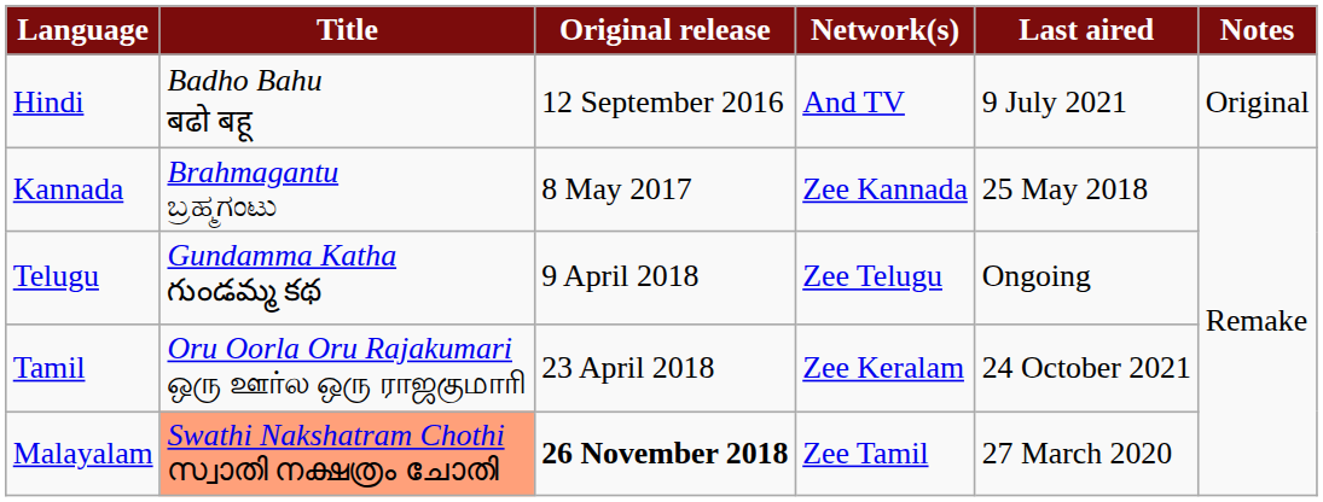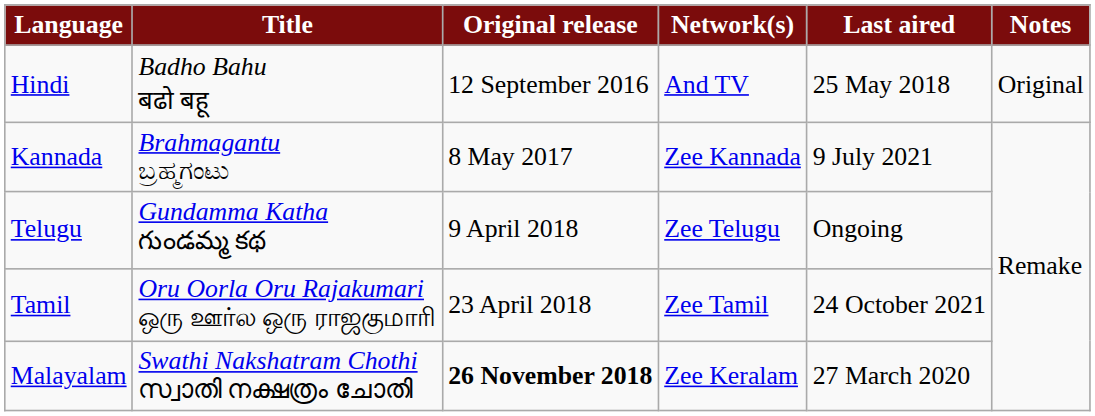 <table class="wikitable" style="margin-right: 0;">
 <tr style="color:white">
 <th style="background:#7b0c0c; ">Language</th>
 <th style="background:#7b0c0c; ">Title</th>
 <th style="background:#7b0c0c; ">Original release</th>
 <th style="background:#7b0c0c; ">Network(s)</th>
 <th style="background:#7b0c0c; ">Last aired</th>
 <th style="background:#7b0c0c; ">Notes</th>
 </tr>
 <tr>
 <td><a href='#'>Hindi</a></td>
 <td><em>Badho Bahu</em> <br> बढो बहू</td>
 <td>12 September 2016</td>
 <td><a href='#'>And TV</a></td>
-<td>9 July 2021</td>
+<td>25 May 2018</td>
 <td>Original</td>
 </tr>
 <tr>
 <td><a href='#'>Kannada</a></td>
 <td><em><a href='#'>Brahmagantu</a></em> <br> ಬ್ರಹ್ಮಗಂಟು</td>
 <td>8 May 2017</td>
 <td><a href='#'>Zee Kannada</a></td>
-<td>25 May 2018</td>
+<td>9 July 2021</td>
 <td rowspan="4">Remake</td>
 </tr>
 <tr>
 <td><a href='#'>Telugu</a></td>
 <td><em><a href='#'>Gundamma Katha</a></em> <br> గుండమ్మ కథ</td>
 <td>9 April 2018</td>
 <td><a href='#'>Zee Telugu</a></td>
 <td>Ongoing</td>
 </tr>
 <tr>
 <td><a href='#'>Tamil</a></td>
 <td><em><a href='#'>Oru Oorla Oru Rajakumari</a></em> <br> ஒரு ஊர்ல ஒரு ராஜகுமாரி</td>
 <td>23 April 2018</td>
-<td><a href='#'>Zee Keralam</a></td>
+<td><a href='#'>Zee Tamil</a></td>
 <td>24 October 2021</td>
 </tr>
 <tr>
 <td><a href='#'>Malayalam</a></td>
-<td style="background: lightsalmon;"><em><a href='#'>Swathi Nakshatram Chothi</a></em> <br> സ്വാതി നക്ഷത്രം ചോതി</td>
+<td><em><a href='#'>Swathi Nakshatram Chothi</a></em> <br> സ്വാതി നക്ഷത്രം ചോതി</td>
 <td><strong>26 November 2018</strong></td>
-<td><a href='#'>Zee Tamil</a></td>
+<td><a href='#'>Zee Keralam</a></td>
 <td>27 March 2020</td>
 </tr>
 </table>
